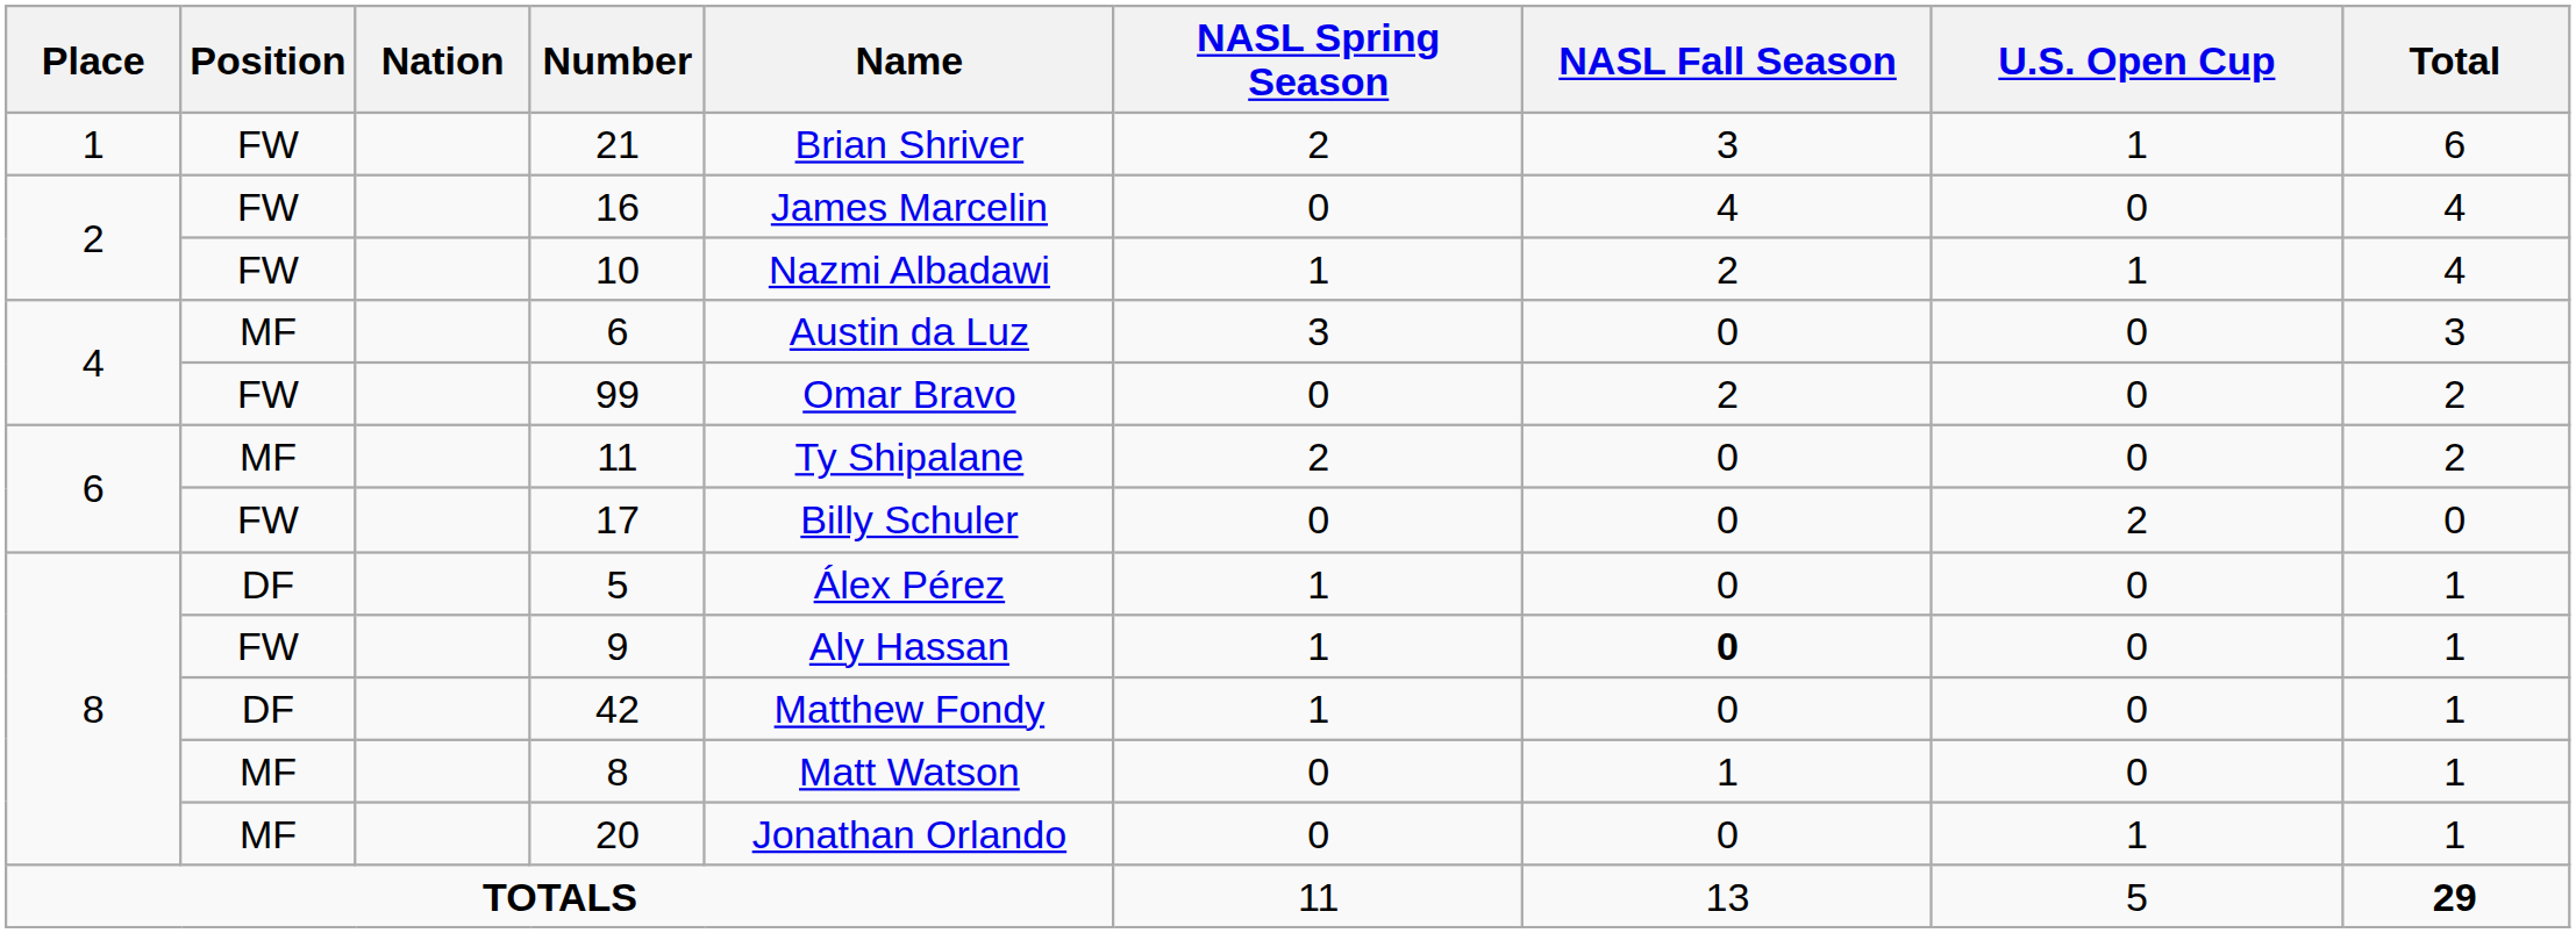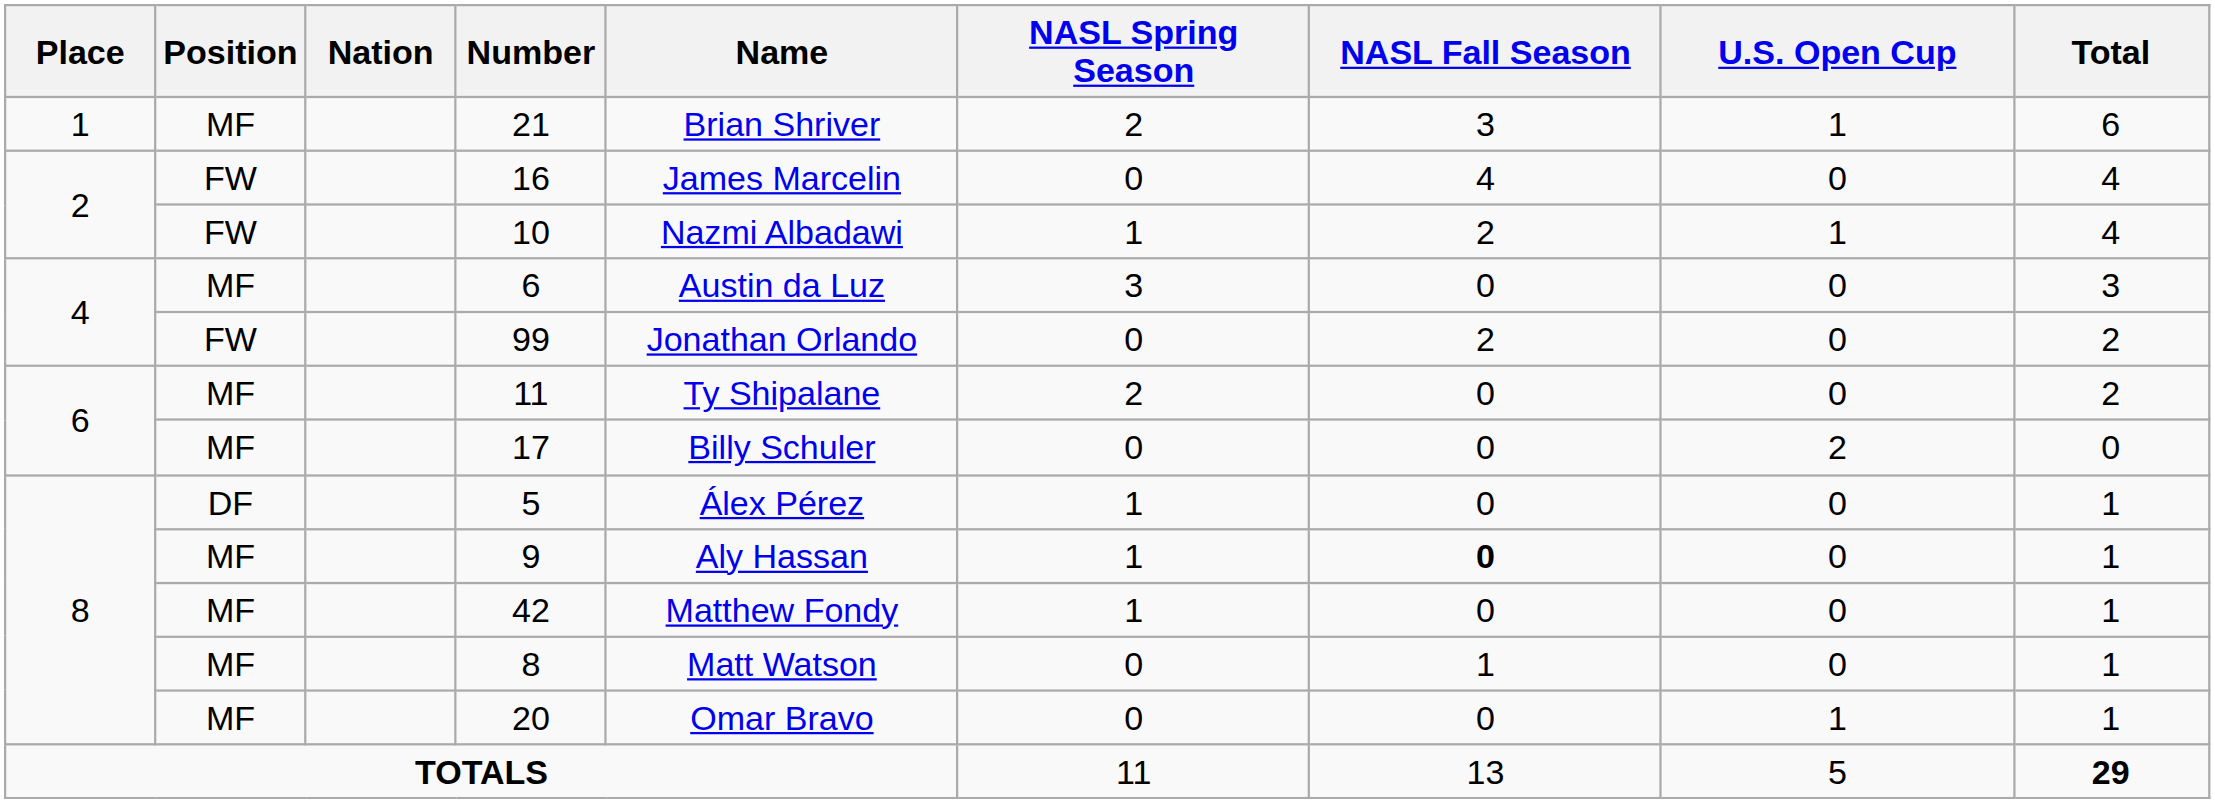 <table class="wikitable" style="font-size: 95%; text-align: center;">
 <tr>
 <th width=60>Place</th>
 <th width=60>Position</th>
 <th width=60>Nation</th>
 <th width=60>Number</th>
 <th width=150>Name</th>
 <th width=150><a href='#'>NASL Spring Season</a></th>
 <th width=150><a href='#'>NASL Fall Season</a></th>
 <th width=150><a href='#'>U.S. Open Cup</a></th>
 <th width=80><strong>Total</strong></th>
 </tr>
 <tr>
 <td>1</td>
-<td>FW</td>
+<td>MF</td>
 <td></td>
 <td>21</td>
 <td><a href='#'>Brian Shriver</a></td>
 <td>2</td>
 <td>3</td>
 <td>1</td>
 <td>6</td>
 </tr>
 <tr>
 <td rowspan="2">2</td>
 <td>FW</td>
 <td></td>
 <td>16</td>
 <td><a href='#'>James Marcelin</a></td>
 <td>0</td>
 <td>4</td>
 <td>0</td>
 <td>4</td>
 </tr>
 <tr>
 <td>FW</td>
 <td></td>
 <td>10</td>
 <td><a href='#'>Nazmi Albadawi</a></td>
 <td>1</td>
 <td>2</td>
 <td>1</td>
 <td>4</td>
 </tr>
 <tr>
 <td rowspan="2">4</td>
 <td>MF</td>
 <td></td>
 <td>6</td>
 <td><a href='#'>Austin da Luz</a></td>
 <td>3</td>
 <td>0</td>
 <td>0</td>
 <td>3</td>
 </tr>
 <tr>
 <td>FW</td>
 <td></td>
 <td>99</td>
-<td><a href='#'>Omar Bravo</a></td>
+<td><a href='#'>Jonathan Orlando</a></td>
 <td>0</td>
 <td>2</td>
 <td>0</td>
 <td>2</td>
 </tr>
 <tr>
 <td rowspan="2">6</td>
 <td>MF</td>
 <td></td>
 <td>11</td>
 <td><a href='#'>Ty Shipalane</a></td>
 <td>2</td>
 <td>0</td>
 <td>0</td>
 <td>2</td>
 </tr>
 <tr>
-<td>FW</td>
+<td>MF</td>
 <td></td>
 <td>17</td>
 <td><a href='#'>Billy Schuler</a></td>
 <td>0</td>
 <td>0</td>
 <td>2</td>
 <td>0</td>
 </tr>
 <tr>
 <td rowspan="5">8</td>
 <td>DF</td>
 <td></td>
 <td>5</td>
 <td><a href='#'>Álex Pérez</a></td>
 <td>1</td>
 <td>0</td>
 <td>0</td>
 <td>1</td>
 </tr>
 <tr>
-<td>FW</td>
+<td>MF</td>
 <td></td>
 <td>9</td>
 <td><a href='#'>Aly Hassan</a></td>
 <td>1</td>
 <td><strong>0</strong></td>
 <td>0</td>
 <td>1</td>
 </tr>
 <tr>
-<td>DF</td>
+<td>MF</td>
 <td></td>
 <td>42</td>
 <td><a href='#'>Matthew Fondy</a></td>
 <td>1</td>
 <td>0</td>
 <td>0</td>
 <td>1</td>
 </tr>
 <tr>
 <td>MF</td>
 <td></td>
 <td>8</td>
 <td><a href='#'>Matt Watson</a></td>
 <td>0</td>
 <td>1</td>
 <td>0</td>
 <td>1</td>
 </tr>
 <tr>
 <td>MF</td>
 <td></td>
 <td>20</td>
-<td><a href='#'>Jonathan Orlando</a></td>
+<td><a href='#'>Omar Bravo</a></td>
 <td>0</td>
 <td>0</td>
 <td>1</td>
 <td>1</td>
 </tr>
 <tr>
 <td colspan="5"><strong>TOTALS</strong></td>
 <td>11</td>
 <td>13</td>
 <td>5</td>
 <td><strong>29</strong></td>
 </tr>
 </table>
